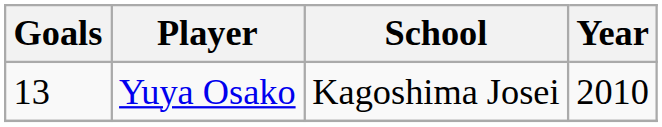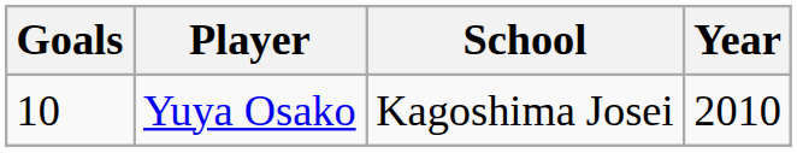 <table class=wikitable>
 <tr>
 <th>Goals</th>
 <th>Player</th>
 <th>School</th>
 <th>Year</th>
 </tr>
 <tr>
-<td>13</td>
+<td>10</td>
 <td><a href='#'>Yuya Osako</a></td>
 <td>Kagoshima Josei</td>
 <td>2010</td>
 </tr>
 <tr>
 </tr>
 </table>
